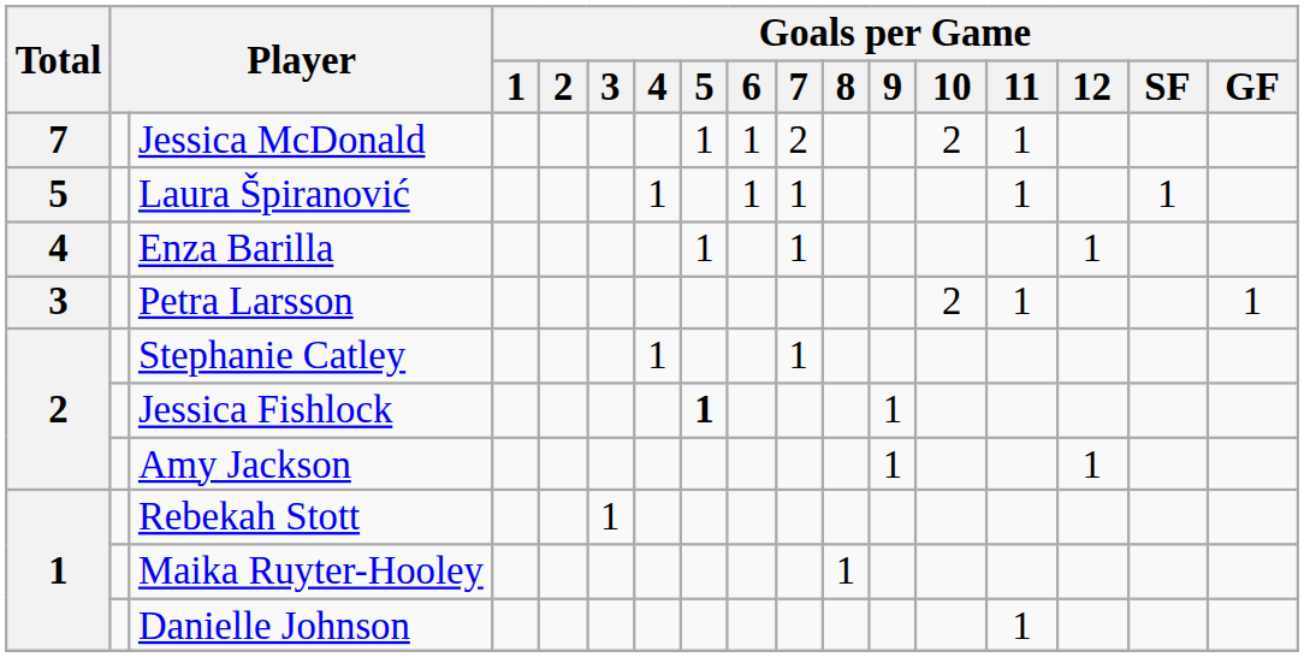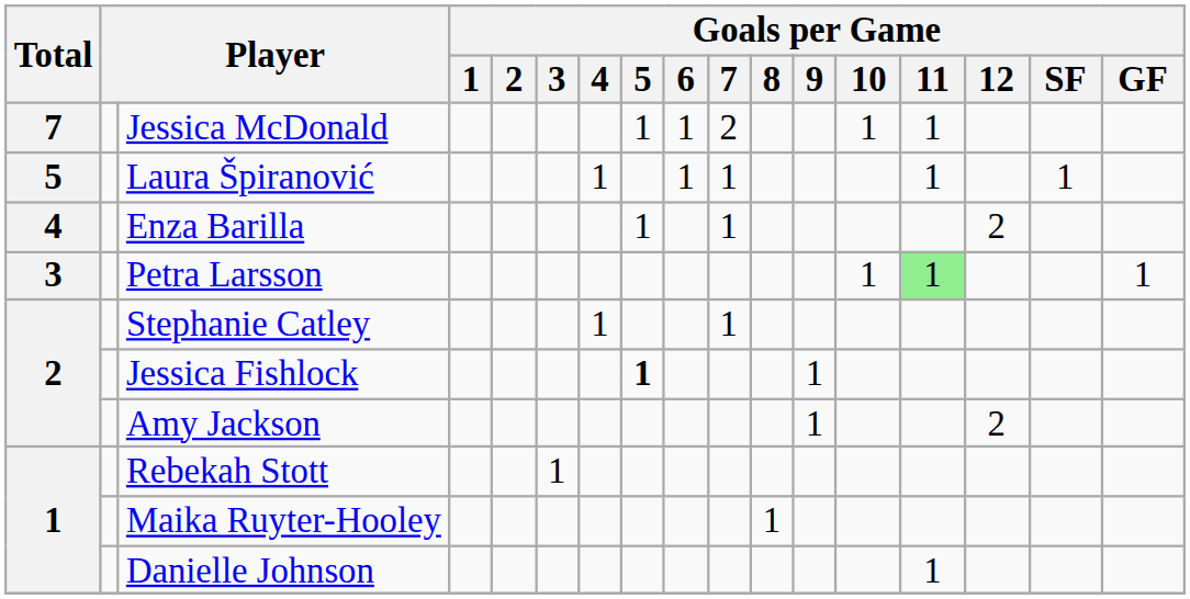 <table class="wikitable" style="text-align:center; line-height: 90%; font-size:90%;">
 <tr>
 <th rowspan=2>Total</th>
 <th rowspan=2 colspan=2>Player</th>
 <th colspan="14" style="width:288px;">Goals per Game</th>
 </tr>
 <tr>
 <th>1</th>
 <th>2</th>
 <th>3</th>
 <th>4</th>
 <th>5</th>
 <th>6</th>
 <th>7</th>
 <th>8</th>
 <th>9</th>
 <th>10</th>
 <th>11</th>
 <th>12</th>
 <th>SF</th>
 <th>GF</th>
 </tr>
 <tr>
 <th rowspan="1">7</th>
 <td></td>
 <td style="text-align:left;"><a href='#'>Jessica McDonald</a></td>
 <td></td>
 <td></td>
 <td></td>
 <td></td>
 <td>1</td>
 <td>1</td>
 <td>2</td>
 <td></td>
 <td></td>
-<td>2</td>
+<td>1</td>
 <td>1</td>
 <td></td>
 <td></td>
 <td></td>
 </tr>
 <tr>
 <th rowspan="1">5</th>
 <td></td>
 <td style="text-align:left;"><a href='#'>Laura Špiranović</a></td>
 <td></td>
 <td></td>
 <td></td>
 <td>1</td>
 <td></td>
 <td>1</td>
 <td>1</td>
 <td></td>
 <td></td>
 <td></td>
 <td>1</td>
 <td></td>
 <td>1</td>
 <td></td>
 </tr>
 <tr>
 <th rowspan="1">4</th>
 <td></td>
 <td style="text-align:left;"><a href='#'>Enza Barilla</a></td>
 <td></td>
 <td></td>
 <td></td>
 <td></td>
 <td>1</td>
 <td></td>
 <td>1</td>
 <td></td>
 <td></td>
 <td></td>
 <td></td>
-<td>1</td>
+<td>2</td>
 <td></td>
 <td></td>
 </tr>
 <tr>
 <th rowspan="1">3</th>
 <td></td>
 <td style="text-align:left;"><a href='#'>Petra Larsson</a></td>
 <td></td>
 <td></td>
 <td></td>
 <td></td>
 <td></td>
 <td></td>
 <td></td>
 <td></td>
 <td></td>
-<td>2</td>
 <td>1</td>
+<td style="background: lightgreen;">1</td>
 <td></td>
 <td></td>
 <td>1</td>
 </tr>
 <tr>
 <th rowspan="3">2</th>
 <td></td>
 <td style="text-align:left;"><a href='#'>Stephanie Catley</a></td>
 <td></td>
 <td></td>
 <td></td>
 <td>1</td>
 <td></td>
 <td></td>
 <td>1</td>
 <td></td>
 <td></td>
 <td></td>
 <td></td>
 <td></td>
 <td></td>
 <td></td>
 </tr>
 <tr>
 <td></td>
 <td style="text-align:left;"><a href='#'>Jessica Fishlock</a></td>
 <td></td>
 <td></td>
 <td></td>
 <td></td>
 <td><strong>1</strong></td>
 <td></td>
 <td></td>
 <td></td>
 <td>1</td>
 <td></td>
 <td></td>
 <td></td>
 <td></td>
 <td></td>
 </tr>
 <tr>
 <td></td>
 <td style="text-align:left;"><a href='#'>Amy Jackson</a></td>
 <td></td>
 <td></td>
 <td></td>
 <td></td>
 <td></td>
 <td></td>
 <td></td>
 <td></td>
 <td>1</td>
 <td></td>
 <td></td>
-<td>1</td>
+<td>2</td>
 <td></td>
 <td></td>
 </tr>
 <tr>
 <th rowspan="3">1</th>
 <td></td>
 <td style="text-align:left;"><a href='#'>Rebekah Stott</a></td>
 <td></td>
 <td></td>
 <td>1</td>
 <td></td>
 <td></td>
 <td></td>
 <td></td>
 <td></td>
 <td></td>
 <td></td>
 <td></td>
 <td></td>
 <td></td>
 <td></td>
 </tr>
 <tr>
 <td></td>
 <td style="text-align:left;"><a href='#'>Maika Ruyter-Hooley</a></td>
 <td></td>
 <td></td>
 <td></td>
 <td></td>
 <td></td>
 <td></td>
 <td></td>
 <td>1</td>
 <td></td>
 <td></td>
 <td></td>
 <td></td>
 <td></td>
 <td></td>
 </tr>
 <tr>
 <td></td>
 <td style="text-align:left;"><a href='#'>Danielle Johnson</a></td>
 <td></td>
 <td></td>
 <td></td>
 <td></td>
 <td></td>
 <td></td>
 <td></td>
 <td></td>
 <td></td>
 <td></td>
 <td>1</td>
 <td></td>
 <td></td>
 <td></td>
 </tr>
 <tr>
 </tr>
 </table>
